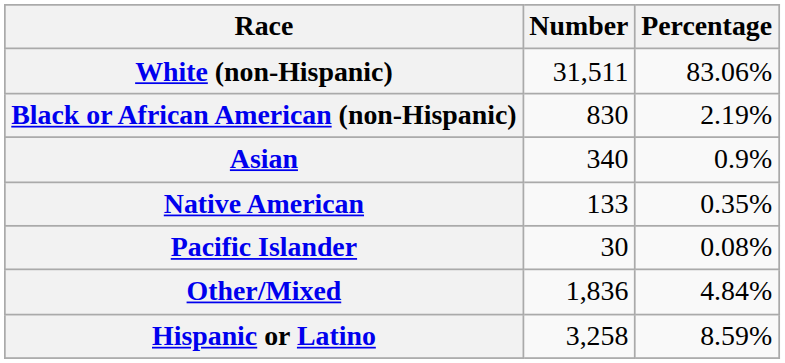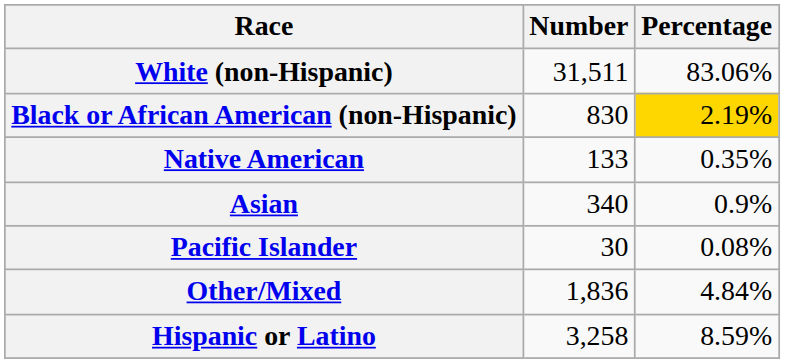 <table class="wikitable" style="text-align:right">
 <tr>
 <th scope="col">Race</th>
 <th scope="col">Number</th>
 <th scope="col">Percentage</th>
 </tr>
 <tr>
 <th scope="row"><a href='#'>White</a> (non-Hispanic)</th>
 <td>31,511</td>
 <td>83.06%</td>
 </tr>
 <tr>
 <th scope="row"><a href='#'>Black or African American</a> (non-Hispanic)</th>
 <td>830</td>
-<td>2.19%</td>
+<td style="background: gold;">2.19%</td>
+</tr>
+<tr>
+<th scope="row"><a href='#'>Native American</a></th>
+<td>133</td>
+<td>0.35%</td>
 </tr>
 <tr>
 <th scope="row"><a href='#'>Asian</a></th>
 <td>340</td>
 <td>0.9%</td>
-</tr>
-<tr>
-<th scope="row"><a href='#'>Native American</a></th>
-<td>133</td>
-<td>0.35%</td>
 </tr>
 <tr>
 <th scope="row"><a href='#'>Pacific Islander</a></th>
 <td>30</td>
 <td>0.08%</td>
 </tr>
 <tr>
 <th scope="row"><a href='#'>Other/Mixed</a></th>
 <td>1,836</td>
 <td>4.84%</td>
 </tr>
 <tr>
 <th scope="row"><a href='#'>Hispanic</a> or <a href='#'>Latino</a></th>
 <td>3,258</td>
 <td>8.59%</td>
 </tr>
 </table>
